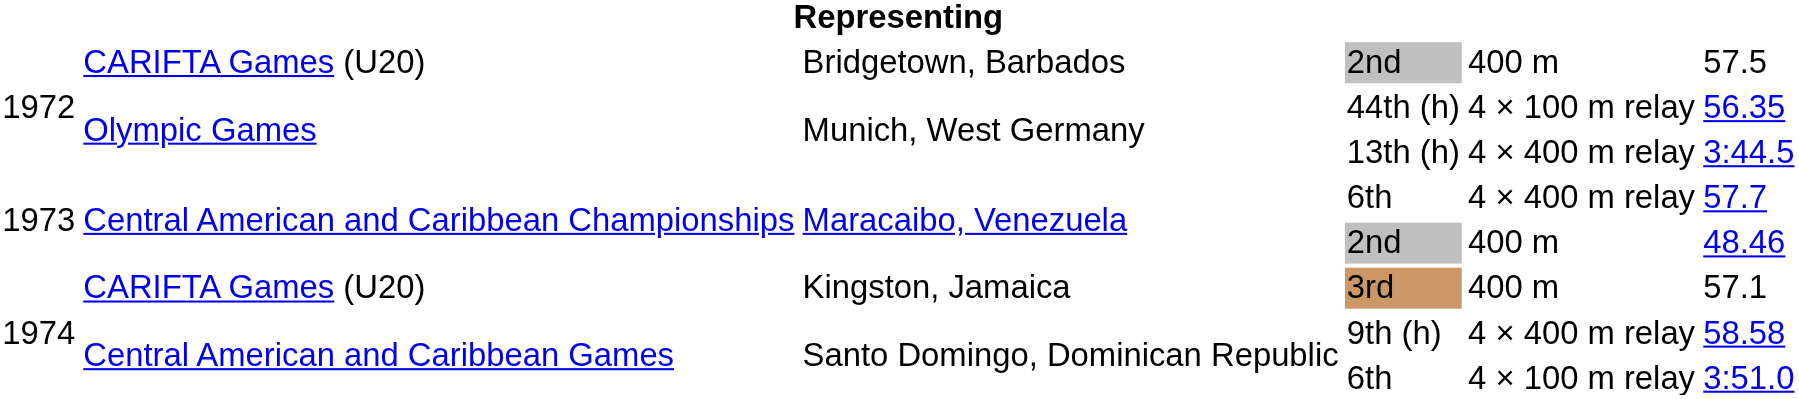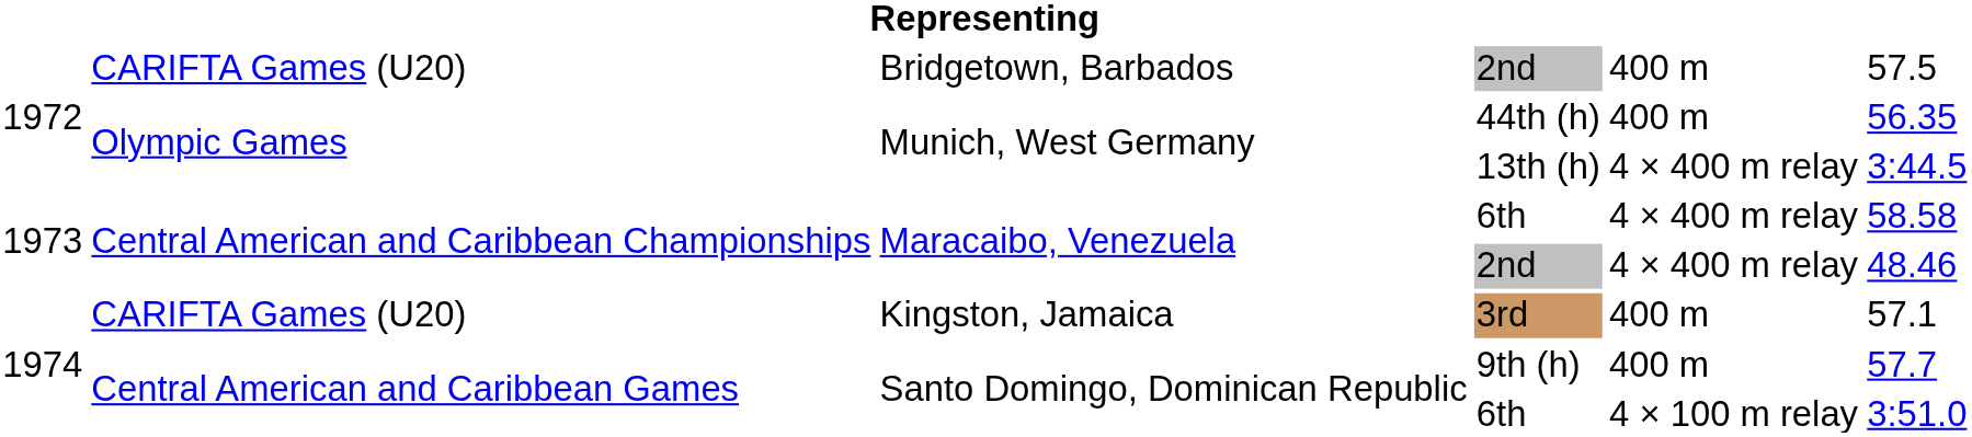 <table>
 <tr>
 <th colspan="6">Representing </th>
 </tr>
 <tr>
 <td rowspan=3>1972</td>
 <td><a href='#'>CARIFTA Games</a> (U20)</td>
 <td>Bridgetown, Barbados</td>
 <td bgcolor=silver>2nd</td>
 <td>400 m</td>
 <td>57.5</td>
 </tr>
 <tr>
 <td rowspan=2><a href='#'>Olympic Games</a></td>
 <td rowspan=2>Munich, West Germany</td>
 <td>44th (h)</td>
-<td>4 × 100 m relay</td>
+<td>400 m</td>
 <td><a href='#'>56.35</a></td>
 </tr>
 <tr>
 <td>13th (h)</td>
 <td>4 × 400 m relay</td>
 <td><a href='#'>3:44.5</a></td>
 </tr>
 <tr>
 <td rowspan=2>1973</td>
 <td rowspan=2><a href='#'>Central American and Caribbean Championships</a></td>
 <td rowspan=2><a href='#'>Maracaibo, Venezuela</a></td>
 <td>6th</td>
 <td>4 × 400 m relay</td>
-<td><a href='#'>57.7</a></td>
+<td><a href='#'>58.58</a></td>
 </tr>
 <tr>
 <td bgcolor=silver>2nd</td>
-<td>400 m</td>
+<td>4 × 400 m relay</td>
 <td><a href='#'>48.46</a></td>
 </tr>
 <tr>
 <td rowspan=3>1974</td>
 <td><a href='#'>CARIFTA Games</a> (U20)</td>
 <td>Kingston, Jamaica</td>
 <td bgcolor=cc9966>3rd</td>
 <td>400 m</td>
 <td>57.1</td>
 </tr>
 <tr>
 <td rowspan=2><a href='#'>Central American and Caribbean Games</a></td>
 <td rowspan=2>Santo Domingo, Dominican Republic</td>
 <td>9th (h)</td>
-<td>4 × 400 m relay</td>
-<td><a href='#'>58.58</a></td>
+<td>400 m</td>
+<td><a href='#'>57.7</a></td>
 </tr>
 <tr>
 <td>6th</td>
 <td>4 × 100 m relay</td>
 <td><a href='#'>3:51.0</a></td>
 </tr>
 </table>
